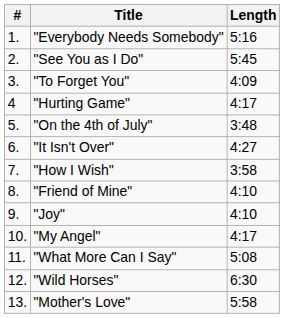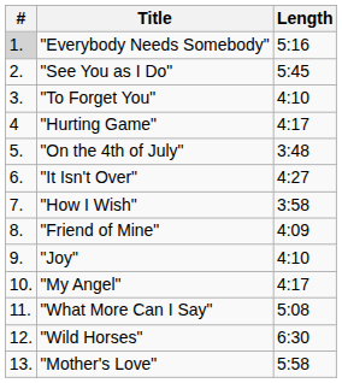 <table class="wikitable">
 <tr>
 <th>#</th>
 <th>Title</th>
 <th>Length</th>
 </tr>
 <tr>
-<td>1.</td>
+<td style="background: lightgrey;">1.</td>
 <td>"Everybody Needs Somebody"</td>
 <td>5:16</td>
 </tr>
 <tr>
 <td>2.</td>
 <td>"See You as I Do"</td>
 <td>5:45</td>
 </tr>
 <tr>
 <td>3.</td>
 <td>"To Forget You"</td>
-<td>4:09</td>
+<td>4:10</td>
 </tr>
 <tr>
 <td>4</td>
 <td>"Hurting Game"</td>
 <td>4:17</td>
 </tr>
 <tr>
 <td>5.</td>
 <td>"On the 4th of July"</td>
 <td>3:48</td>
 </tr>
 <tr>
 <td>6.</td>
 <td>"It Isn't Over"</td>
 <td>4:27</td>
 </tr>
 <tr>
 <td>7.</td>
 <td>"How I Wish"</td>
 <td>3:58</td>
 </tr>
 <tr>
 <td>8.</td>
 <td>"Friend of Mine"</td>
-<td>4:10</td>
+<td>4:09</td>
 </tr>
 <tr>
 <td>9.</td>
 <td>"Joy"</td>
 <td>4:10</td>
 </tr>
 <tr>
 <td>10.</td>
 <td>"My Angel"</td>
 <td>4:17</td>
 </tr>
 <tr>
 <td>11.</td>
 <td>"What More Can I Say"</td>
 <td>5:08</td>
 </tr>
 <tr>
 <td>12.</td>
 <td>"Wild Horses"</td>
 <td>6:30</td>
 </tr>
 <tr>
 <td>13.</td>
 <td>"Mother's Love"</td>
 <td>5:58</td>
 </tr>
 </table>
